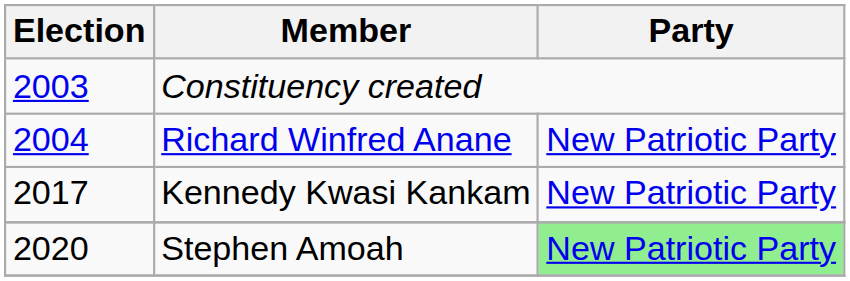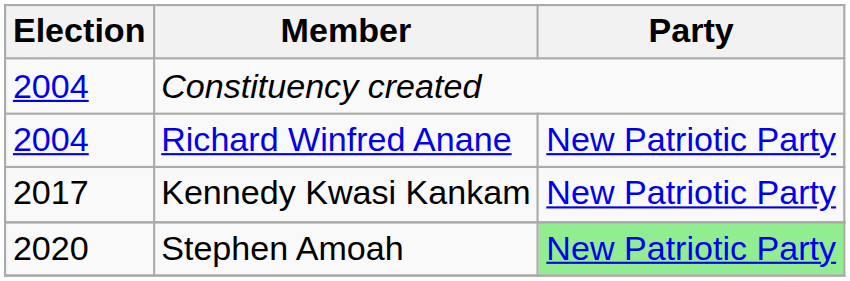 <table class="wikitable">
 <tr>
 <th>Election</th>
 <th>Member</th>
 <th>Party</th>
 </tr>
 <tr>
-<td><a href='#'>2003</a></td>
+<td><a href='#'>2004</a></td>
 <td colspan="2"><em>Constituency created</em></td>
 </tr>
 <tr>
 <td><a href='#'>2004</a></td>
 <td><a href='#'>Richard Winfred Anane</a></td>
 <td><a href='#'>New Patriotic Party</a></td>
 </tr>
 <tr>
 <td>2017</td>
 <td>Kennedy Kwasi Kankam</td>
 <td><a href='#'>New Patriotic Party</a></td>
 </tr>
 <tr 2017 to 2020>
 </tr>
 <tr>
 <td>2020</td>
 <td>Stephen Amoah</td>
 <td style="background: lightgreen;"><a href='#'>New Patriotic Party</a></td>
 </tr>
 <tr 2017 to 2020>
 </tr>
 </table>
